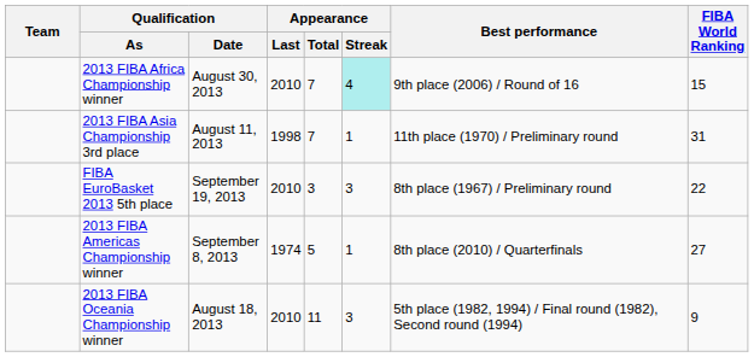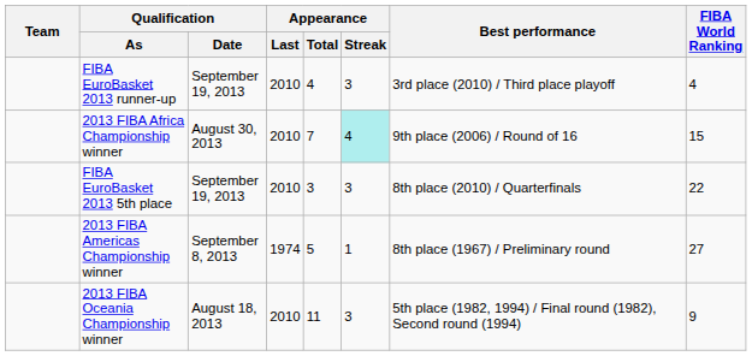 <table class="wikitable">
 <tr>
 <th width=10% rowspan=2>Team</th>
 <th colspan=2>Qualification</th>
 <th colspan=3>Appearance</th>
 <th width=40% rowspan=2>Best performance</th>
 <th width=1% rowspan=2><a href='#'>FIBA World Ranking</a></th>
 </tr>
 <tr>
 <th>As</th>
 <th>Date</th>
 <th>Last</th>
 <th>Total</th>
 <th>Streak</th>
 </tr>
 <tr>
 <td></td>
+<td><a href='#'>FIBA EuroBasket 2013</a> runner-up</td>
+<td>September 19, 2013</td>
+<td>2010</td>
+<td>4</td>
+<td>3</td>
+<td>3rd place (2010) / Third place playoff</td>
+<td>4</td>
+</tr>
+<tr>
+<td></td>
 <td><a href='#'>2013 FIBA Africa Championship</a> winner</td>
 <td>August 30, 2013</td>
 <td>2010</td>
 <td>7</td>
 <td style="background: paleturquoise;">4</td>
 <td>9th place (2006) / Round of 16</td>
 <td>15</td>
 </tr>
 <tr>
 <td></td>
-<td><a href='#'>2013 FIBA Asia Championship</a> 3rd place</td>
-<td>August 11, 2013</td>
-<td>1998</td>
-<td>7</td>
-<td>1</td>
-<td>11th place (1970) / Preliminary round</td>
-<td>31</td>
-</tr>
-<tr>
-<td></td>
 <td><a href='#'>FIBA EuroBasket 2013</a> 5th place</td>
 <td>September 19, 2013</td>
 <td>2010</td>
 <td>3</td>
 <td>3</td>
-<td>8th place (1967) / Preliminary round</td>
+<td>8th place (2010) / Quarterfinals</td>
 <td>22</td>
 </tr>
 <tr>
 <td></td>
 <td><a href='#'>2013 FIBA Americas Championship</a> winner</td>
 <td>September 8, 2013</td>
 <td>1974</td>
 <td>5</td>
 <td>1</td>
-<td>8th place (2010) / Quarterfinals</td>
+<td>8th place (1967) / Preliminary round</td>
 <td>27</td>
 </tr>
 <tr>
 <td></td>
 <td><a href='#'>2013 FIBA Oceania Championship</a> winner</td>
 <td>August 18, 2013</td>
 <td>2010</td>
 <td>11</td>
 <td>3</td>
 <td>5th place (1982, 1994) / Final round (1982), Second round (1994)</td>
 <td>9</td>
 </tr>
 </table>
